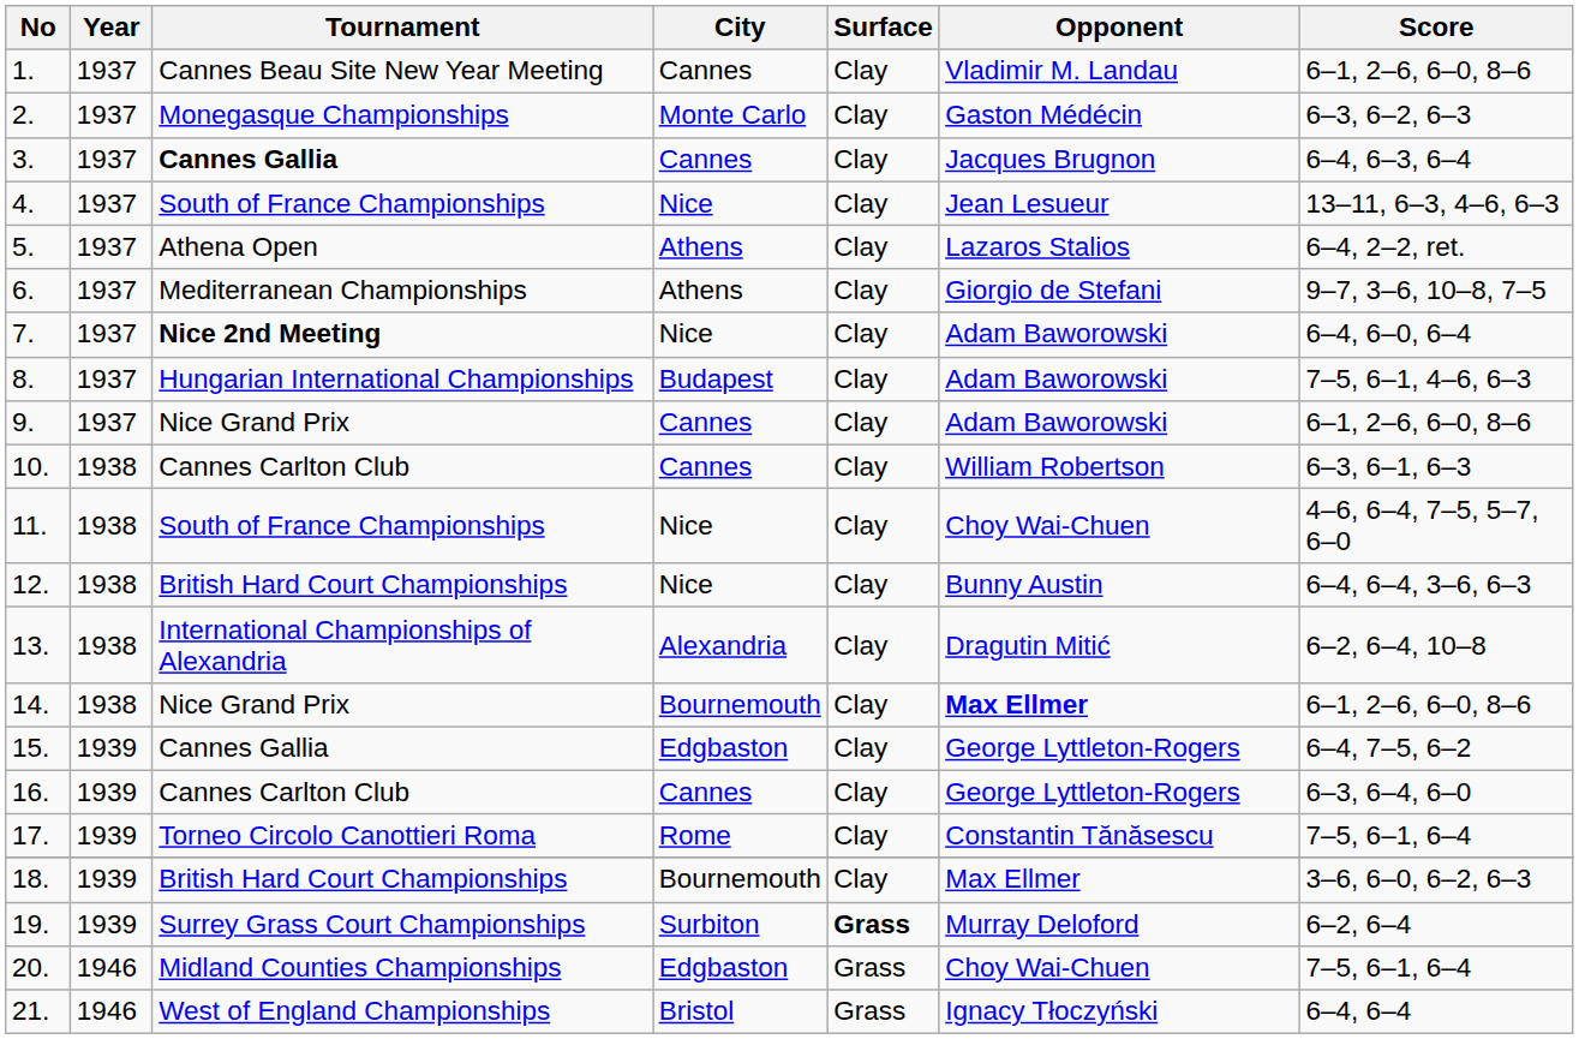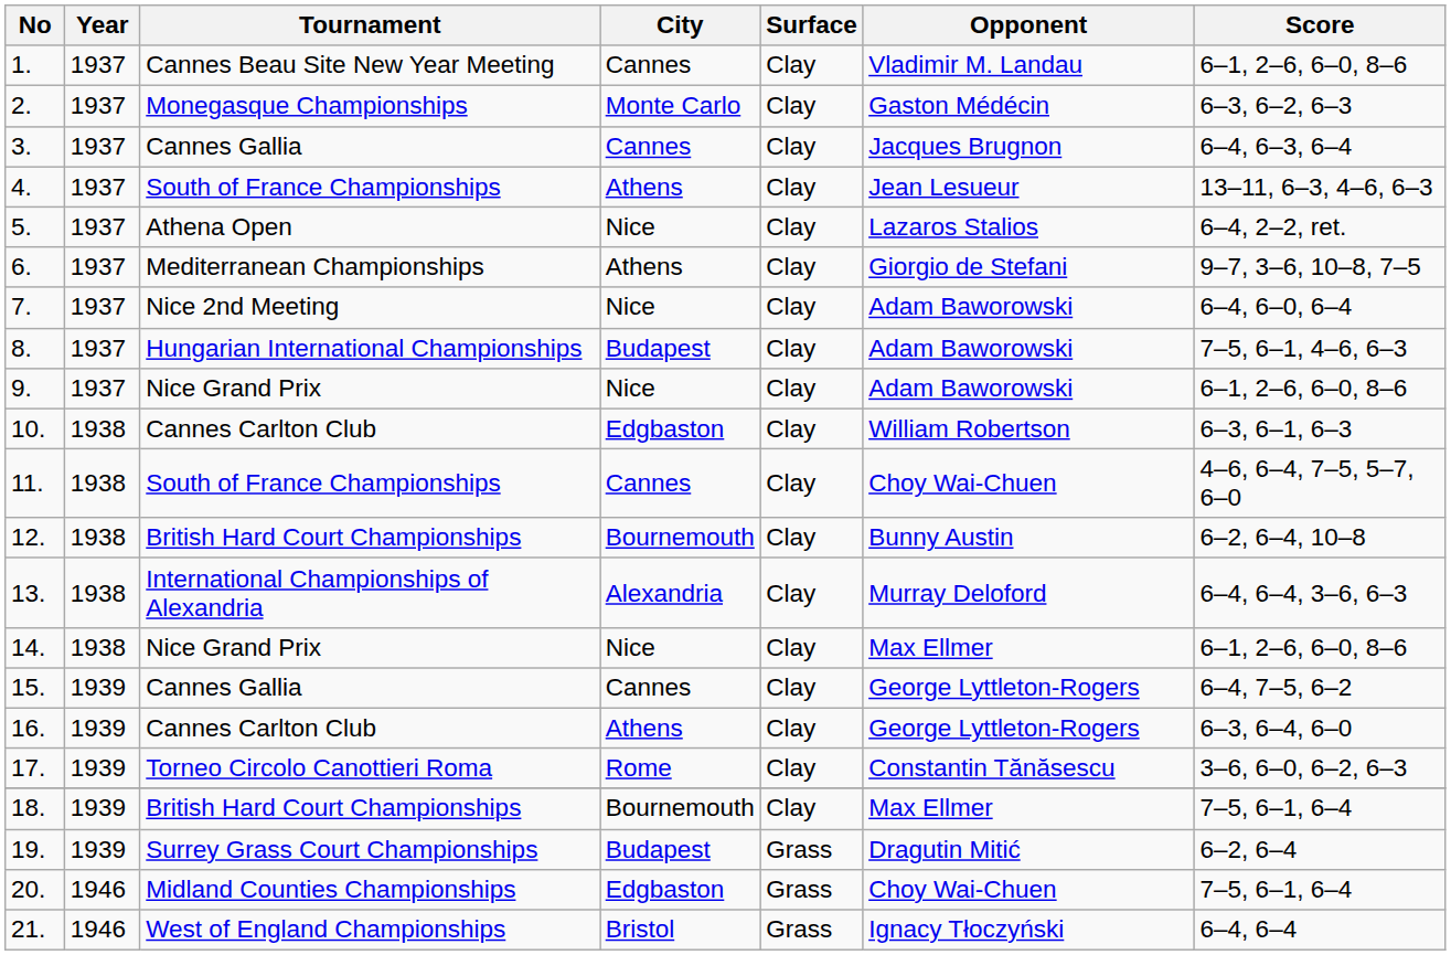 <table class="sortable wikitable" style=font-size:97%>
 <tr>
 <th style="width:30px">No</th>
 <th style="width:40px">Year</th>
 <th style="width:280px">Tournament</th>
 <th style="width:75px">City</th>
 <th style="width:55px">Surface</th>
 <th style="width:200px">Opponent</th>
 <th style="width:150px" class="unsortable">Score</th>
 </tr>
 <tr>
 <td>1.</td>
 <td>1937</td>
 <td>Cannes Beau Site New Year Meeting </td>
 <td>Cannes</td>
 <td>Clay</td>
 <td> <a href='#'>Vladimir M. Landau</a></td>
 <td>6–1, 2–6, 6–0, 8–6</td>
 </tr>
 <tr>
 <td>2.</td>
 <td>1937</td>
 <td><a href='#'>Monegasque Championships</a> </td>
 <td><a href='#'>Monte Carlo</a></td>
 <td>Clay</td>
 <td> <a href='#'>Gaston Médécin</a></td>
 <td>6–3, 6–2, 6–3</td>
 </tr>
 <tr>
 <td>3.</td>
 <td>1937</td>
-<td><strong>Cannes Gallia </strong></td>
+<td>Cannes Gallia </td>
 <td><a href='#'>Cannes</a></td>
 <td>Clay</td>
 <td> <a href='#'>Jacques Brugnon</a></td>
 <td>6–4, 6–3, 6–4</td>
 </tr>
 <tr>
 <td>4.</td>
 <td>1937</td>
 <td><a href='#'>South of France Championships</a> </td>
-<td><a href='#'>Nice</a></td>
+<td><a href='#'>Athens</a></td>
 <td>Clay</td>
 <td> <a href='#'>Jean Lesueur</a></td>
 <td>13–11, 6–3, 4–6, 6–3</td>
 </tr>
 <tr>
 <td>5.</td>
 <td>1937</td>
 <td>Athena Open</td>
-<td><a href='#'>Athens</a></td>
+<td>Nice</td>
 <td>Clay</td>
 <td> <a href='#'>Lazaros Stalios</a></td>
 <td>6–4, 2–2, ret.</td>
 </tr>
 <tr>
 <td>6.</td>
 <td>1937</td>
 <td>Mediterranean Championships</td>
 <td>Athens</td>
 <td>Clay</td>
 <td> <a href='#'>Giorgio de Stefani</a></td>
 <td>9–7, 3–6, 10–8, 7–5</td>
 </tr>
 <tr>
 <td>7.</td>
 <td>1937</td>
-<td><strong>Nice 2nd Meeting </strong></td>
+<td>Nice 2nd Meeting </td>
 <td>Nice</td>
 <td>Clay</td>
 <td> <a href='#'>Adam Baworowski</a></td>
 <td>6–4, 6–0, 6–4</td>
 </tr>
 <tr>
 <td>8.</td>
 <td>1937</td>
 <td><a href='#'>Hungarian International Championships</a></td>
 <td><a href='#'>Budapest</a></td>
 <td>Clay</td>
 <td> <a href='#'>Adam Baworowski</a></td>
 <td>7–5, 6–1, 4–6, 6–3</td>
 </tr>
 <tr>
 <td>9.</td>
 <td>1937</td>
 <td>Nice Grand Prix</td>
-<td><a href='#'>Cannes</a></td>
+<td>Nice</td>
 <td>Clay</td>
 <td> <a href='#'>Adam Baworowski</a></td>
 <td>6–1, 2–6, 6–0, 8–6</td>
 </tr>
 <tr>
 <td>10.</td>
 <td>1938</td>
 <td>Cannes Carlton Club</td>
-<td><a href='#'>Cannes</a></td>
+<td><a href='#'>Edgbaston</a></td>
 <td>Clay</td>
 <td> <a href='#'>William Robertson</a></td>
 <td>6–3, 6–1, 6–3</td>
 </tr>
 <tr>
 <td>11.</td>
 <td>1938</td>
 <td><a href='#'>South of France Championships</a></td>
-<td>Nice</td>
+<td><a href='#'>Cannes</a></td>
 <td>Clay</td>
 <td> <a href='#'>Choy Wai-Chuen</a></td>
 <td>4–6, 6–4, 7–5, 5–7, 6–0</td>
 </tr>
 <tr>
 <td>12.</td>
 <td>1938</td>
 <td><a href='#'>British Hard Court Championships</a></td>
-<td>Nice</td>
+<td><a href='#'>Bournemouth</a></td>
 <td>Clay</td>
 <td> <a href='#'>Bunny Austin</a></td>
-<td>6–4, 6–4, 3–6, 6–3</td>
+<td>6–2, 6–4, 10–8</td>
 </tr>
 <tr>
 <td>13.</td>
 <td>1938</td>
 <td><a href='#'>International Championships of Alexandria</a></td>
 <td><a href='#'>Alexandria</a></td>
 <td>Clay</td>
-<td> <a href='#'>Dragutin Mitić</a></td>
-<td>6–2, 6–4, 10–8</td>
+<td> <a href='#'>Murray Deloford</a></td>
+<td>6–4, 6–4, 3–6, 6–3</td>
 </tr>
 <tr>
 <td>14.</td>
 <td>1938</td>
 <td>Nice Grand Prix </td>
-<td><a href='#'>Bournemouth</a></td>
+<td>Nice</td>
 <td>Clay</td>
-<td><strong> <a href='#'>Max Ellmer</a></strong></td>
+<td> <a href='#'>Max Ellmer</a></td>
 <td>6–1, 2–6, 6–0, 8–6</td>
 </tr>
 <tr>
 <td>15.</td>
 <td>1939</td>
 <td>Cannes Gallia </td>
-<td><a href='#'>Edgbaston</a></td>
+<td>Cannes</td>
 <td>Clay</td>
 <td> <a href='#'>George Lyttleton-Rogers</a></td>
 <td>6–4, 7–5, 6–2</td>
 </tr>
 <tr>
 <td>16.</td>
 <td>1939</td>
 <td>Cannes Carlton Club </td>
-<td><a href='#'>Cannes</a></td>
+<td><a href='#'>Athens</a></td>
 <td>Clay</td>
 <td> <a href='#'>George Lyttleton-Rogers</a></td>
 <td>6–3, 6–4, 6–0</td>
 </tr>
 <tr>
 <td>17.</td>
 <td>1939</td>
 <td><a href='#'>Torneo Circolo Canottieri Roma</a></td>
 <td><a href='#'>Rome</a></td>
 <td>Clay</td>
 <td> <a href='#'>Constantin Tănăsescu</a></td>
-<td>7–5, 6–1, 6–4</td>
+<td>3–6, 6–0, 6–2, 6–3</td>
 </tr>
 <tr>
 </tr>
 <tr>
 <td>18.</td>
 <td>1939</td>
 <td><a href='#'>British Hard Court Championships</a></td>
 <td>Bournemouth</td>
 <td>Clay</td>
 <td> <a href='#'>Max Ellmer</a></td>
-<td>3–6, 6–0, 6–2, 6–3</td>
+<td>7–5, 6–1, 6–4</td>
 </tr>
 <tr>
 <td>19.</td>
 <td>1939</td>
 <td><a href='#'>Surrey Grass Court Championships</a></td>
-<td><a href='#'>Surbiton</a></td>
-<td><strong>Grass</strong></td>
-<td> <a href='#'>Murray Deloford</a></td>
+<td><a href='#'>Budapest</a></td>
+<td>Grass</td>
+<td> <a href='#'>Dragutin Mitić</a></td>
 <td>6–2, 6–4</td>
 </tr>
 <tr>
 <td>20.</td>
 <td>1946</td>
 <td><a href='#'>Midland Counties Championships</a></td>
 <td><a href='#'>Edgbaston</a></td>
 <td>Grass</td>
 <td> <a href='#'>Choy Wai-Chuen</a></td>
 <td>7–5, 6–1, 6–4</td>
 </tr>
 <tr>
 <td>21.</td>
 <td>1946</td>
 <td><a href='#'>West of England Championships</a></td>
 <td><a href='#'>Bristol</a></td>
 <td>Grass</td>
 <td> <a href='#'>Ignacy Tłoczyński</a></td>
 <td>6–4, 6–4</td>
 </tr>
 </table>
